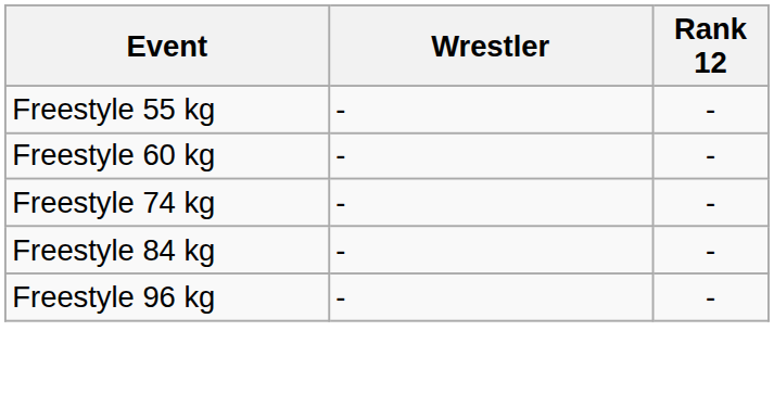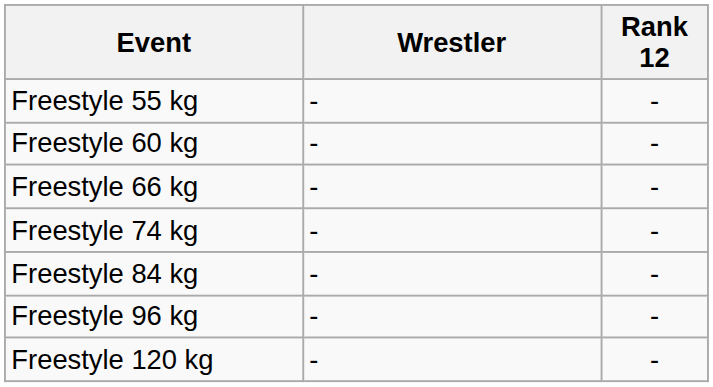 <table class="wikitable" style="font-size:90%">
 <tr>
 <th width=150>Event</th>
 <th width=150>Wrestler</th>
 <th width=50>Rank 12</th>
 </tr>
 <tr>
 <td>Freestyle 55 kg</td>
 <td>-</td>
 <td align="center">-</td>
 </tr>
 <tr>
 <td>Freestyle 60 kg</td>
+<td>-</td>
+<td align="center">-</td>
+</tr>
+<tr>
+<td>Freestyle 66 kg</td>
 <td>-</td>
 <td align="center">-</td>
 </tr>
 <tr>
 <td>Freestyle 74 kg</td>
 <td>-</td>
 <td align="center">-</td>
 </tr>
 <tr>
 <td>Freestyle 84 kg</td>
 <td>-</td>
 <td align="center">-</td>
 </tr>
 <tr>
 <td>Freestyle 96 kg</td>
 <td>-</td>
 <td align="center">-</td>
 </tr>
+<tr>
+<td>Freestyle 120 kg</td>
+<td>-</td>
+<td align="center">-</td>
+</tr>
 </table>
